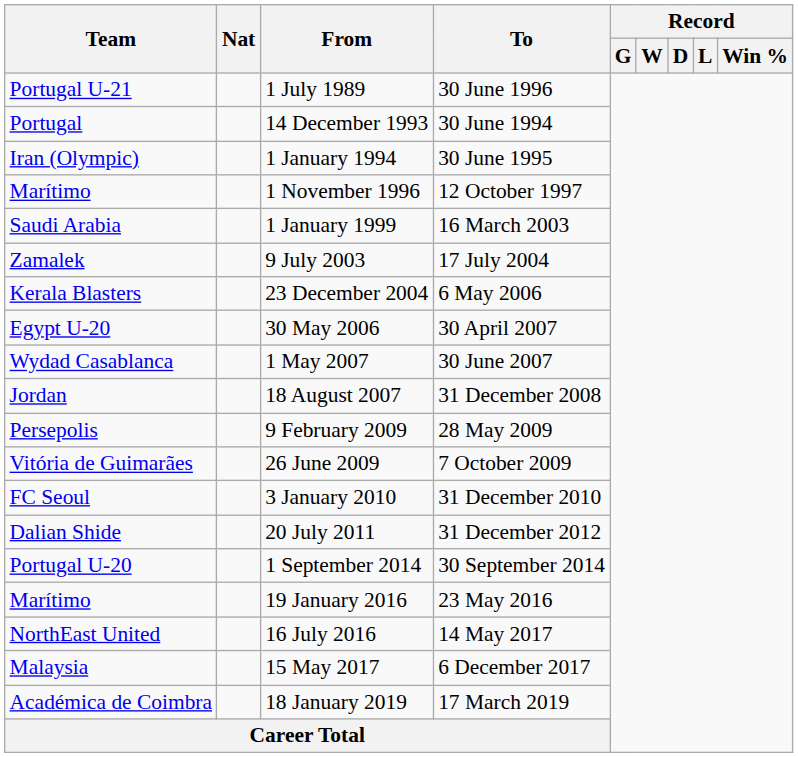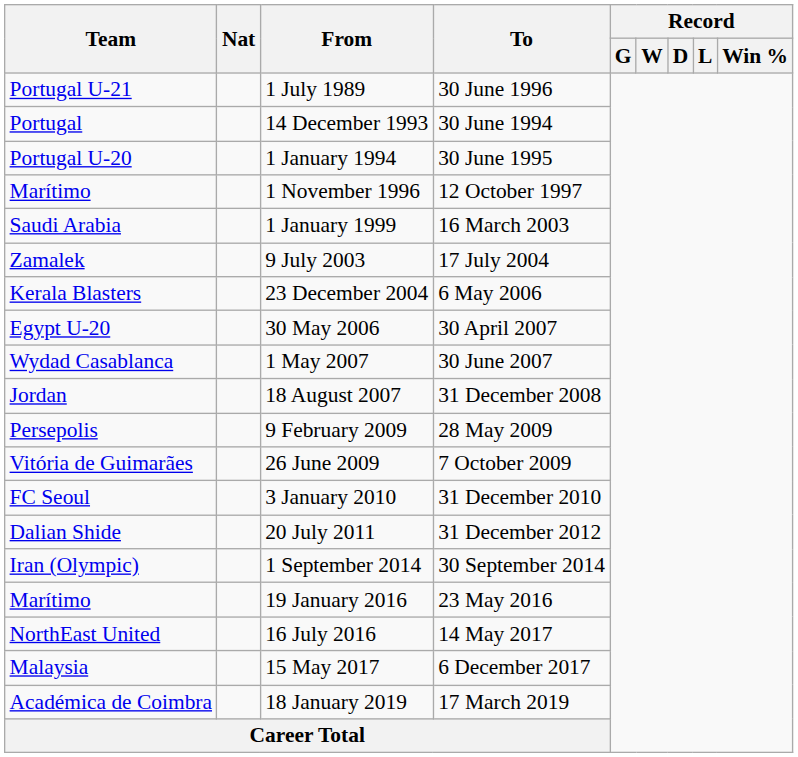 <table class="wikitable" style="text-align: center">
 <tr>
 <th rowspan=2>Team</th>
 <th rowspan=2>Nat</th>
 <th rowspan=2>From</th>
 <th rowspan=2>To</th>
 <th colspan=8>Record</th>
 </tr>
 <tr>
 <th>G</th>
 <th>W</th>
 <th>D</th>
 <th>L</th>
 <th>Win %</th>
 </tr>
 <tr>
 <td align=left><a href='#'>Portugal U-21</a></td>
 <td></td>
 <td align=left>1 July 1989</td>
 <td align=left>30 June 1996<br></td>
 </tr>
 <tr>
 <td align=left><a href='#'>Portugal</a></td>
 <td></td>
 <td align=left>14 December 1993</td>
 <td align=left>30 June 1994<br></td>
 </tr>
 <tr>
-<td align=left><a href='#'>Iran (Olympic)</a></td>
+<td align=left><a href='#'>Portugal U-20</a></td>
 <td></td>
 <td align=left>1 January 1994</td>
 <td align=left>30 June 1995<br></td>
 </tr>
 <tr>
 <td align=left><a href='#'>Marítimo</a></td>
 <td></td>
 <td align=left>1 November 1996</td>
 <td align=left>12 October 1997<br></td>
 </tr>
 <tr>
 <td align=left><a href='#'>Saudi Arabia</a></td>
 <td></td>
 <td align=left>1 January 1999</td>
 <td align=left>16 March 2003<br></td>
 </tr>
 <tr>
 <td align=left><a href='#'>Zamalek</a></td>
 <td></td>
 <td align=left>9 July 2003</td>
 <td align=left>17 July 2004<br></td>
 </tr>
 <tr>
 <td align=left><a href='#'>Kerala Blasters</a></td>
 <td></td>
 <td align=left>23 December 2004</td>
 <td align=left>6 May 2006<br></td>
 </tr>
 <tr>
 <td align=left><a href='#'>Egypt U-20</a></td>
 <td></td>
 <td align=left>30 May 2006</td>
 <td align=left>30 April 2007<br></td>
 </tr>
 <tr>
 <td align=left><a href='#'>Wydad Casablanca</a></td>
 <td></td>
 <td align=left>1 May 2007</td>
 <td align=left>30 June 2007<br></td>
 </tr>
 <tr>
 <td align=left><a href='#'>Jordan</a></td>
 <td></td>
 <td align=left>18 August 2007</td>
 <td align=left>31 December 2008<br></td>
 </tr>
 <tr>
 <td align=left><a href='#'>Persepolis</a></td>
 <td></td>
 <td align=left>9 February 2009</td>
 <td align=left>28 May 2009<br></td>
 </tr>
 <tr>
 <td align=left><a href='#'>Vitória de Guimarães</a></td>
 <td></td>
 <td align=left>26 June 2009</td>
 <td align=left>7 October 2009<br></td>
 </tr>
 <tr>
 <td align=left><a href='#'>FC Seoul</a></td>
 <td></td>
 <td align=left>3 January 2010</td>
 <td align=left>31 December 2010<br></td>
 </tr>
 <tr>
 <td align=left><a href='#'>Dalian Shide</a></td>
 <td></td>
 <td align=left>20 July 2011</td>
 <td align=left>31 December 2012<br></td>
 </tr>
 <tr>
-<td align=left><a href='#'>Portugal U-20</a></td>
+<td align=left><a href='#'>Iran (Olympic)</a></td>
 <td></td>
 <td align=left>1 September 2014</td>
 <td align=left>30 September 2014<br></td>
 </tr>
 <tr>
 <td align=left><a href='#'>Marítimo</a></td>
 <td></td>
 <td align=left>19 January 2016</td>
 <td align=left>23 May 2016<br></td>
 </tr>
 <tr>
 <td align=left><a href='#'>NorthEast United</a></td>
 <td></td>
 <td align=left>16 July 2016</td>
 <td align=left>14 May 2017<br></td>
 </tr>
 <tr>
 <td align=left><a href='#'>Malaysia</a></td>
 <td></td>
 <td align=left>15 May 2017</td>
 <td align=left>6 December 2017<br></td>
 </tr>
 <tr>
 <td align=left><a href='#'>Académica de Coimbra</a></td>
 <td></td>
 <td align=left>18 January 2019</td>
 <td align=left>17 March 2019<br></td>
 </tr>
 <tr>
 <th colspan="4">Career Total<br></th>
 </tr>
 </table>
